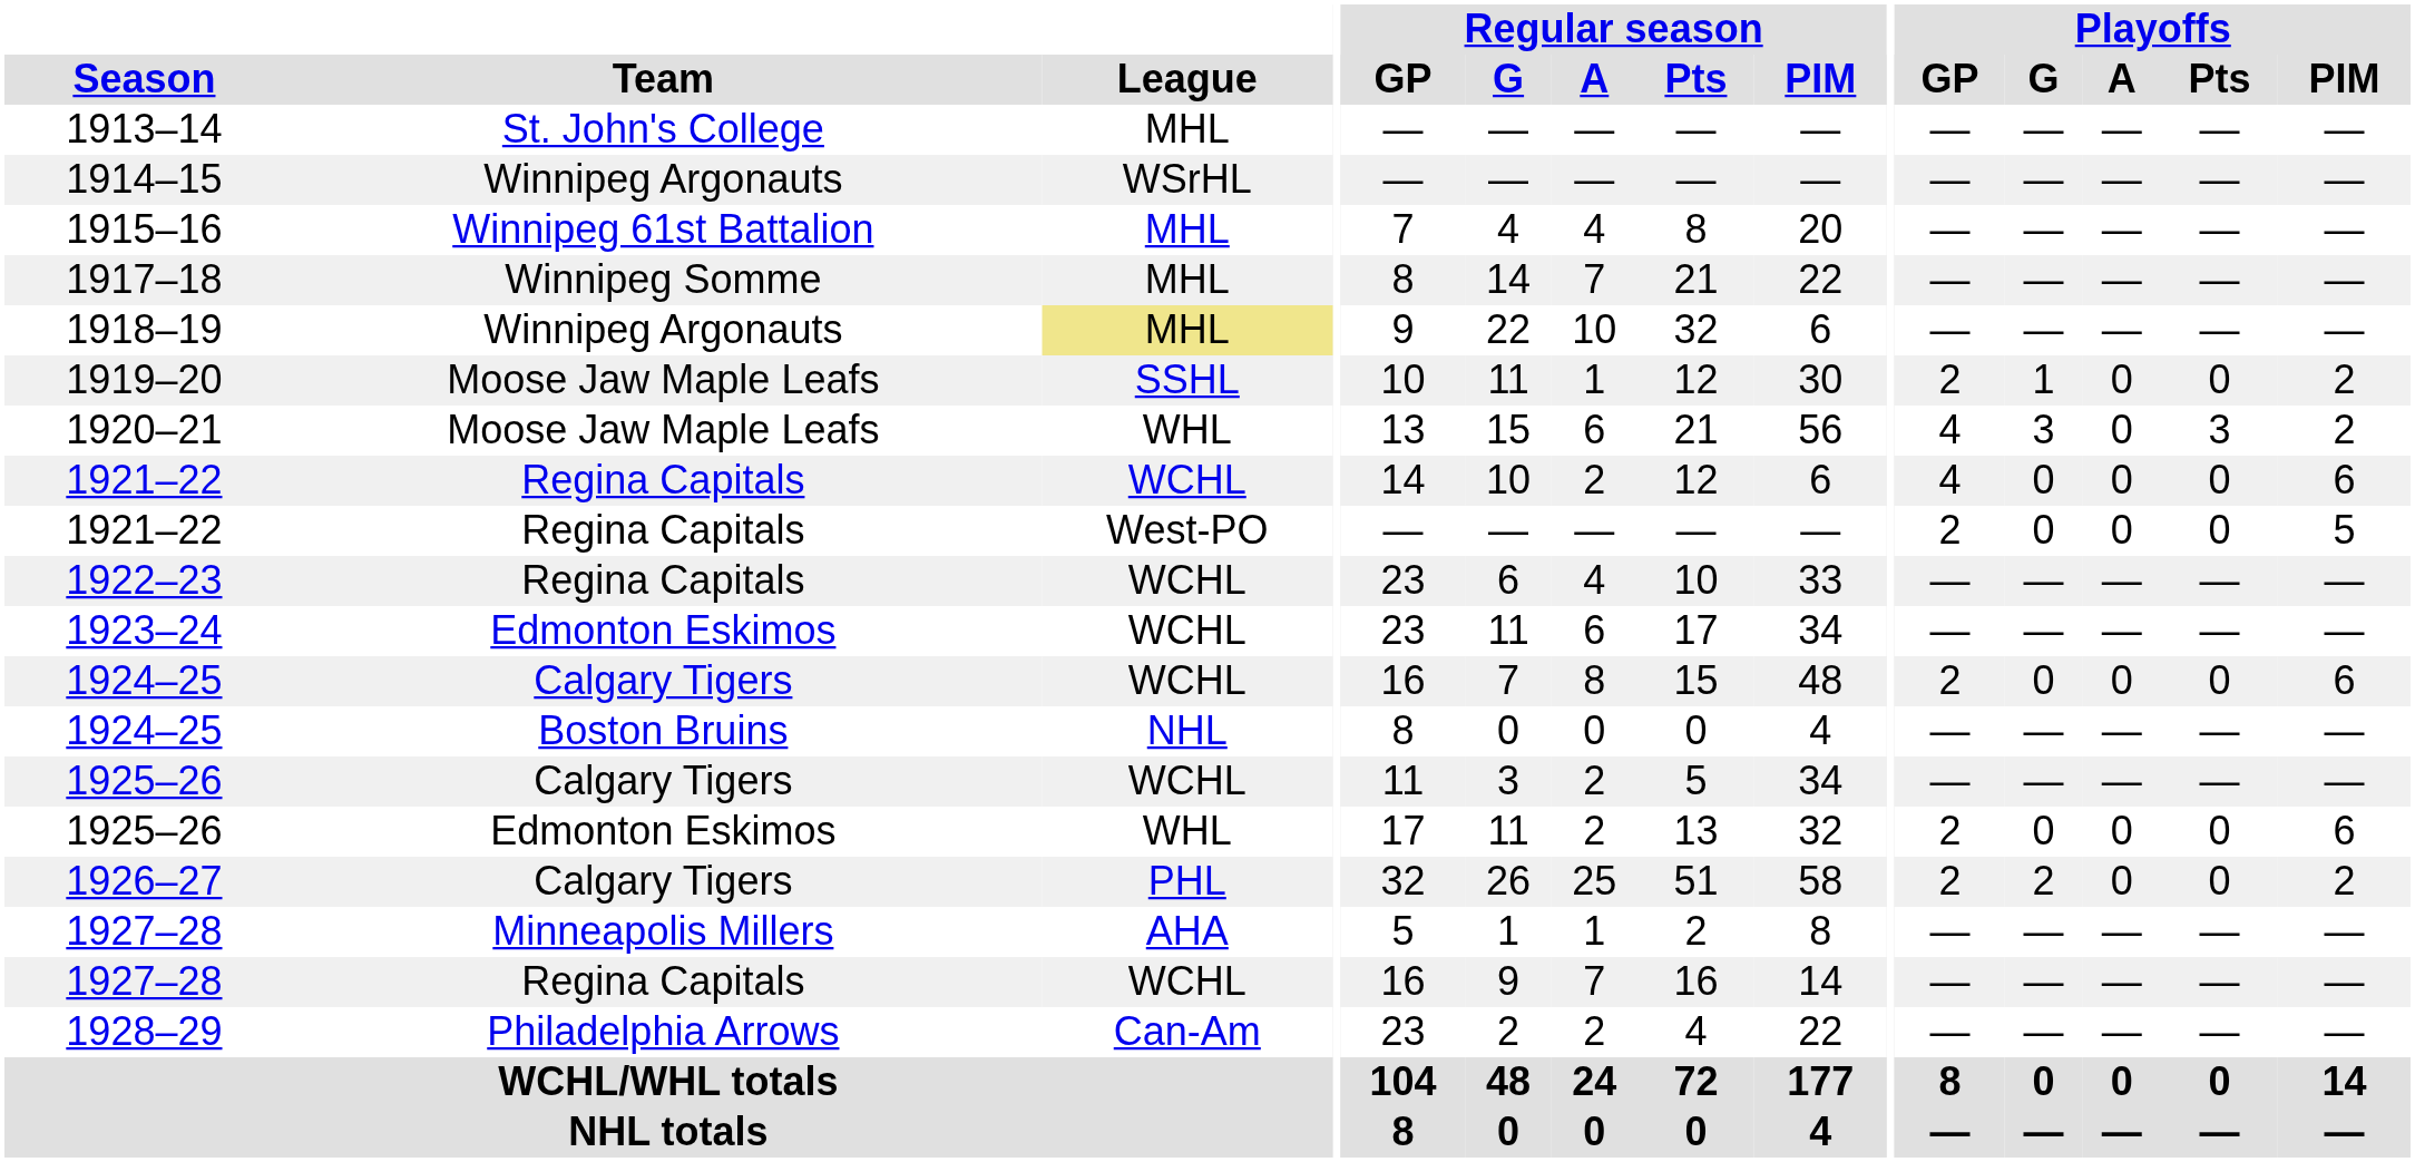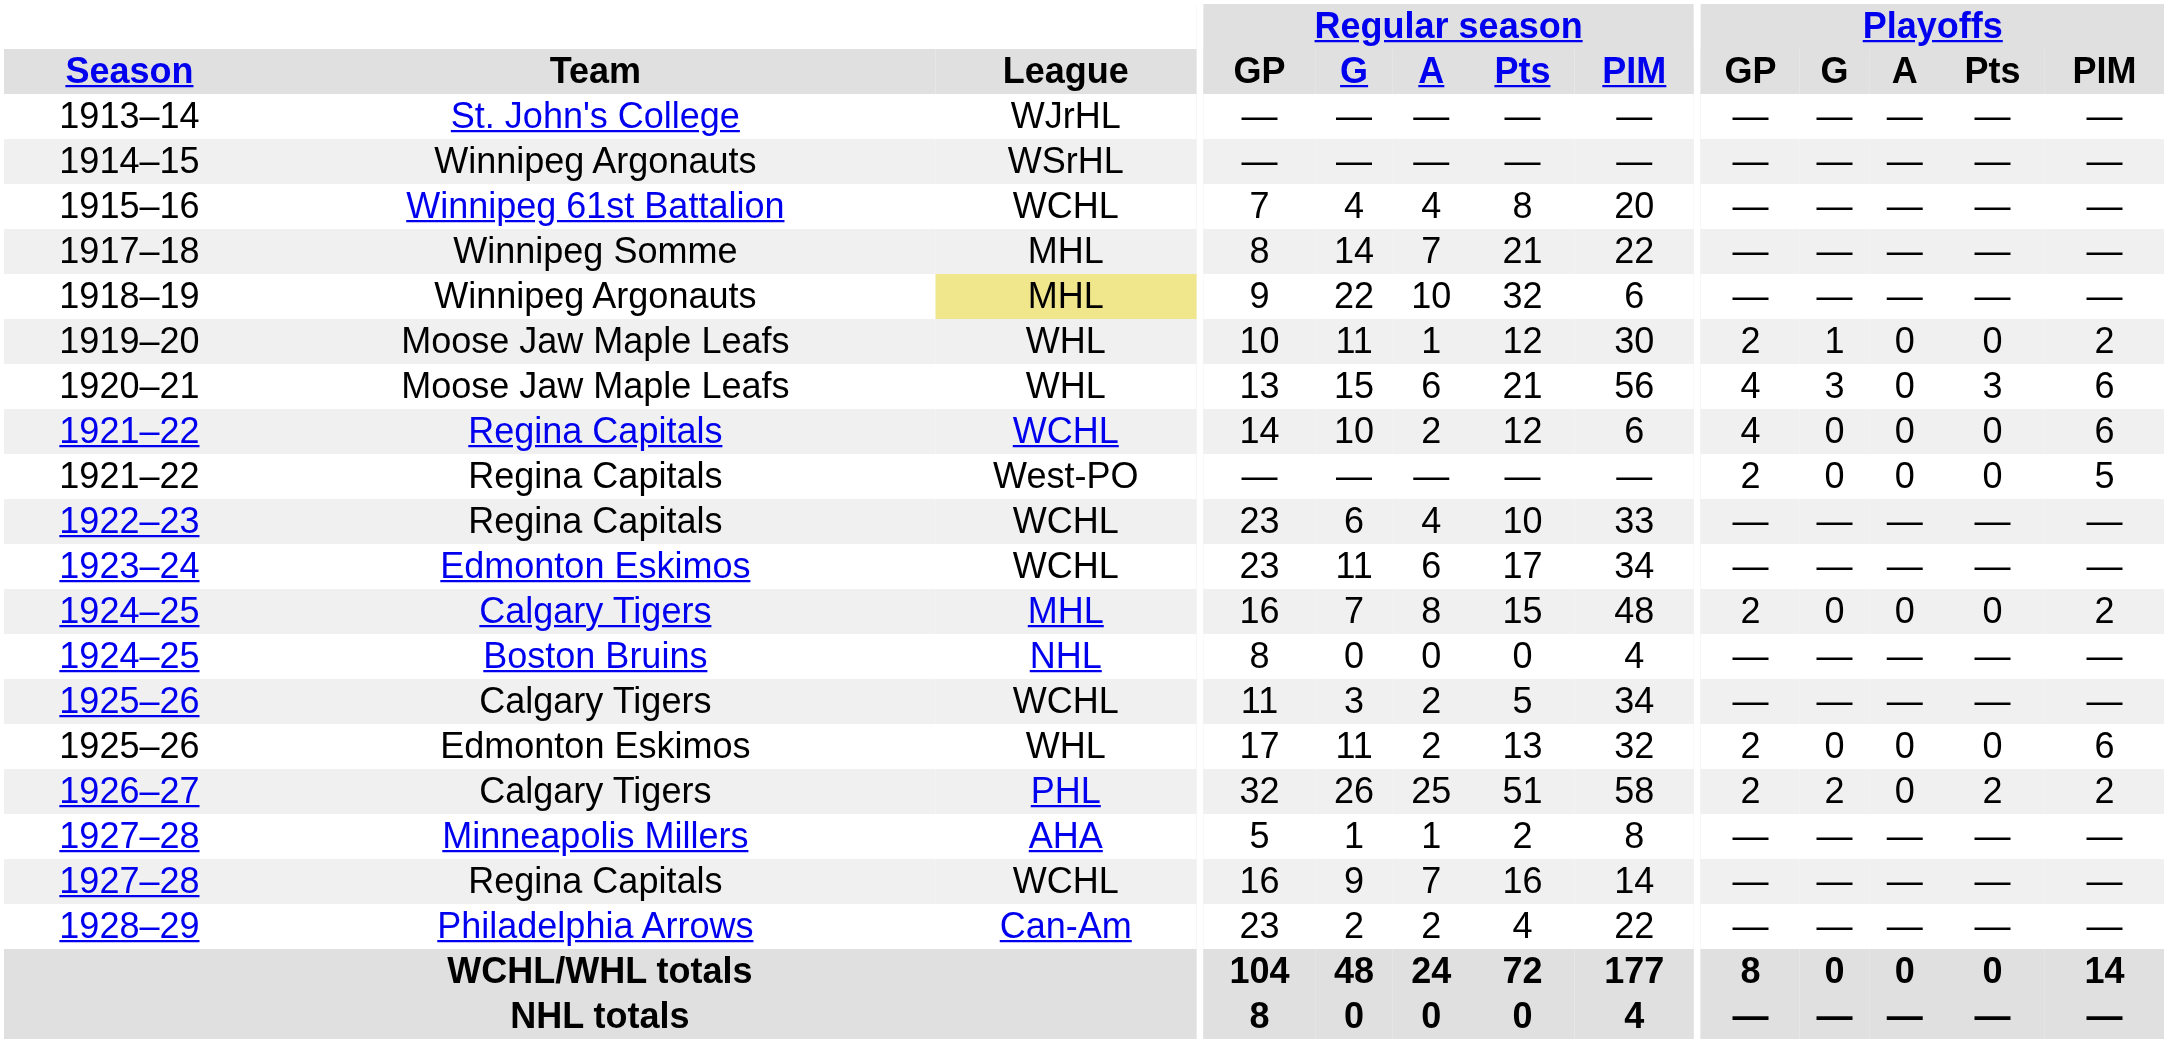 <table border="0" cellpadding="1" cellspacing="0" style="text-align:center; width:60em">
 <tr bgcolor="#e0e0e0">
 <th colspan="3" bgcolor="#ffffff"></th>
 <th rowspan="100" bgcolor="#ffffff"></th>
 <th colspan="5"><a href='#'>Regular season</a></th>
 <th rowspan="100" bgcolor="#ffffff"></th>
 <th colspan="5"><a href='#'>Playoffs</a></th>
 </tr>
 <tr bgcolor="#e0e0e0">
 <th><a href='#'>Season</a></th>
 <th>Team</th>
 <th>League</th>
 <th>GP</th>
 <th><a href='#'>G</a></th>
 <th><a href='#'>A</a></th>
 <th><a href='#'>Pts</a></th>
 <th><a href='#'>PIM</a></th>
 <th>GP</th>
 <th>G</th>
 <th>A</th>
 <th>Pts</th>
 <th>PIM</th>
 </tr>
 <tr>
 <td>1913–14</td>
 <td><a href='#'>St. John's College</a></td>
-<td>MHL</td>
+<td>WJrHL</td>
 <td>—</td>
 <td>—</td>
 <td>—</td>
 <td>—</td>
 <td>—</td>
 <td>—</td>
 <td>—</td>
 <td>—</td>
 <td>—</td>
 <td>—</td>
 </tr>
 <tr bgcolor="#f0f0f0">
 <td>1914–15</td>
 <td>Winnipeg Argonauts</td>
 <td>WSrHL</td>
 <td>—</td>
 <td>—</td>
 <td>—</td>
 <td>—</td>
 <td>—</td>
 <td>—</td>
 <td>—</td>
 <td>—</td>
 <td>—</td>
 <td>—</td>
 </tr>
 <tr>
 <td>1915–16</td>
 <td><a href='#'>Winnipeg 61st Battalion</a></td>
-<td><a href='#'>MHL</a></td>
+<td>WCHL</td>
 <td>7</td>
 <td>4</td>
 <td>4</td>
 <td>8</td>
 <td>20</td>
 <td>—</td>
 <td>—</td>
 <td>—</td>
 <td>—</td>
 <td>—</td>
 </tr>
 <tr bgcolor="#f0f0f0">
 <td>1917–18</td>
 <td>Winnipeg Somme</td>
 <td>MHL</td>
 <td>8</td>
 <td>14</td>
 <td>7</td>
 <td>21</td>
 <td>22</td>
 <td>—</td>
 <td>—</td>
 <td>—</td>
 <td>—</td>
 <td>—</td>
 </tr>
 <tr>
 <td>1918–19</td>
 <td>Winnipeg Argonauts</td>
 <td style="background: khaki;">MHL</td>
 <td>9</td>
 <td>22</td>
 <td>10</td>
 <td>32</td>
 <td>6</td>
 <td>—</td>
 <td>—</td>
 <td>—</td>
 <td>—</td>
 <td>—</td>
 </tr>
 <tr bgcolor="#f0f0f0">
 <td>1919–20</td>
 <td>Moose Jaw Maple Leafs</td>
-<td><a href='#'>SSHL</a></td>
+<td>WHL</td>
 <td>10</td>
 <td>11</td>
 <td>1</td>
 <td>12</td>
 <td>30</td>
 <td>2</td>
 <td>1</td>
 <td>0</td>
 <td>0</td>
 <td>2</td>
 </tr>
 <tr>
 <td>1920–21</td>
 <td>Moose Jaw Maple Leafs</td>
 <td>WHL</td>
 <td>13</td>
 <td>15</td>
 <td>6</td>
 <td>21</td>
 <td>56</td>
 <td>4</td>
 <td>3</td>
 <td>0</td>
 <td>3</td>
-<td>2</td>
+<td>6</td>
 </tr>
 <tr bgcolor="#f0f0f0">
 <td><a href='#'>1921–22</a></td>
 <td><a href='#'>Regina Capitals</a></td>
 <td><a href='#'>WCHL</a></td>
 <td>14</td>
 <td>10</td>
 <td>2</td>
 <td>12</td>
 <td>6</td>
 <td>4</td>
 <td>0</td>
 <td>0</td>
 <td>0</td>
 <td>6</td>
 </tr>
 <tr>
 <td>1921–22</td>
 <td>Regina Capitals</td>
 <td>West-PO</td>
 <td>—</td>
 <td>—</td>
 <td>—</td>
 <td>—</td>
 <td>—</td>
 <td>2</td>
 <td>0</td>
 <td>0</td>
 <td>0</td>
 <td>5</td>
 </tr>
 <tr bgcolor="#f0f0f0">
 <td><a href='#'>1922–23</a></td>
 <td>Regina Capitals</td>
 <td>WCHL</td>
 <td>23</td>
 <td>6</td>
 <td>4</td>
 <td>10</td>
 <td>33</td>
 <td>—</td>
 <td>—</td>
 <td>—</td>
 <td>—</td>
 <td>—</td>
 </tr>
 <tr>
 <td><a href='#'>1923–24</a></td>
 <td><a href='#'>Edmonton Eskimos</a></td>
 <td>WCHL</td>
 <td>23</td>
 <td>11</td>
 <td>6</td>
 <td>17</td>
 <td>34</td>
 <td>—</td>
 <td>—</td>
 <td>—</td>
 <td>—</td>
 <td>—</td>
 </tr>
 <tr bgcolor="#f0f0f0">
 <td><a href='#'>1924–25</a></td>
 <td><a href='#'>Calgary Tigers</a></td>
-<td>WCHL</td>
+<td><a href='#'>MHL</a></td>
 <td>16</td>
 <td>7</td>
 <td>8</td>
 <td>15</td>
 <td>48</td>
 <td>2</td>
 <td>0</td>
 <td>0</td>
 <td>0</td>
-<td>6</td>
+<td>2</td>
 </tr>
 <tr>
 <td><a href='#'>1924–25</a></td>
 <td><a href='#'>Boston Bruins</a></td>
 <td><a href='#'>NHL</a></td>
 <td>8</td>
 <td>0</td>
 <td>0</td>
 <td>0</td>
 <td>4</td>
 <td>—</td>
 <td>—</td>
 <td>—</td>
 <td>—</td>
 <td>—</td>
 </tr>
 <tr bgcolor="#f0f0f0">
 <td><a href='#'>1925–26</a></td>
 <td>Calgary Tigers</td>
 <td>WCHL</td>
 <td>11</td>
 <td>3</td>
 <td>2</td>
 <td>5</td>
 <td>34</td>
 <td>—</td>
 <td>—</td>
 <td>—</td>
 <td>—</td>
 <td>—</td>
 </tr>
 <tr>
 <td>1925–26</td>
 <td>Edmonton Eskimos</td>
 <td>WHL</td>
 <td>17</td>
 <td>11</td>
 <td>2</td>
 <td>13</td>
 <td>32</td>
 <td>2</td>
 <td>0</td>
 <td>0</td>
 <td>0</td>
 <td>6</td>
 </tr>
 <tr bgcolor="#f0f0f0">
 <td><a href='#'>1926–27</a></td>
 <td>Calgary Tigers</td>
 <td><a href='#'>PHL</a></td>
 <td>32</td>
 <td>26</td>
 <td>25</td>
 <td>51</td>
 <td>58</td>
 <td>2</td>
 <td>2</td>
 <td>0</td>
-<td>0</td>
+<td>2</td>
 <td>2</td>
 </tr>
 <tr>
 <td><a href='#'>1927–28</a></td>
 <td><a href='#'>Minneapolis Millers</a></td>
 <td><a href='#'>AHA</a></td>
 <td>5</td>
 <td>1</td>
 <td>1</td>
 <td>2</td>
 <td>8</td>
 <td>—</td>
 <td>—</td>
 <td>—</td>
 <td>—</td>
 <td>—</td>
 </tr>
 <tr bgcolor="#f0f0f0">
 <td><a href='#'>1927–28</a></td>
 <td>Regina Capitals</td>
 <td>WCHL</td>
 <td>16</td>
 <td>9</td>
 <td>7</td>
 <td>16</td>
 <td>14</td>
 <td>—</td>
 <td>—</td>
 <td>—</td>
 <td>—</td>
 <td>—</td>
 </tr>
 <tr>
 <td><a href='#'>1928–29</a></td>
 <td><a href='#'>Philadelphia Arrows</a></td>
 <td><a href='#'>Can-Am</a></td>
 <td>23</td>
 <td>2</td>
 <td>2</td>
 <td>4</td>
 <td>22</td>
 <td>—</td>
 <td>—</td>
 <td>—</td>
 <td>—</td>
 <td>—</td>
 </tr>
 <tr bgcolor="#e0e0e0">
 <th colspan="3">WCHL/WHL totals</th>
 <th>104</th>
 <th>48</th>
 <th>24</th>
 <th>72</th>
 <th>177</th>
 <th>8</th>
 <th>0</th>
 <th>0</th>
 <th>0</th>
 <th>14</th>
 </tr>
 <tr bgcolor="#e0e0e0">
 <th colspan="3">NHL totals</th>
 <th>8</th>
 <th>0</th>
 <th>0</th>
 <th>0</th>
 <th>4</th>
 <th>—</th>
 <th>—</th>
 <th>—</th>
 <th>—</th>
 <th>—</th>
 </tr>
 </table>
